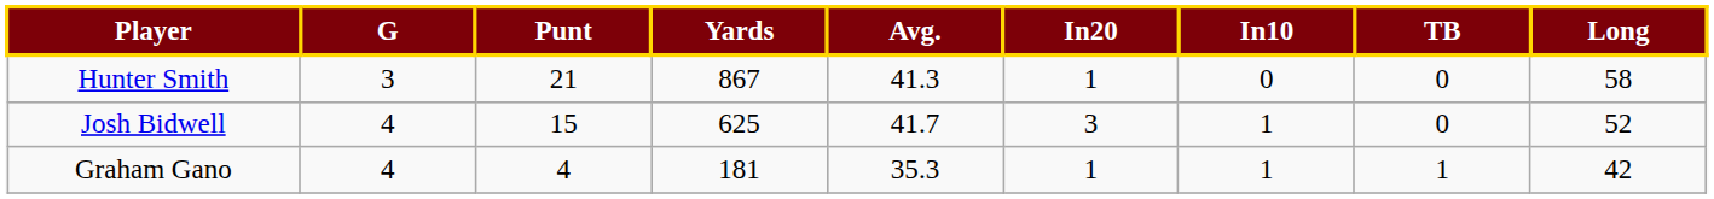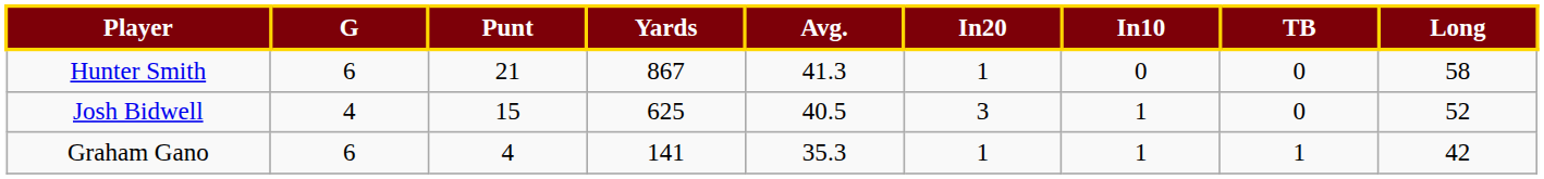 <table class="wikitable sortable" style="font-size:90%">
 <tr>
 <th style="background:#7d0008; color:white; border:2px solid gold; width:10%;">Player</th>
 <th style="background:#7d0008; color:white; border:2px solid gold; width:6%;">G</th>
 <th style="background:#7d0008; color:white; border:2px solid gold; width:6%;">Punt</th>
 <th style="background:#7d0008; color:white; border:2px solid gold; width:6%;">Yards</th>
 <th style="background:#7d0008; color:white; border:2px solid gold; width:6%;">Avg.</th>
 <th style="background:#7d0008; color:white; border:2px solid gold; width:6%;">In20</th>
 <th style="background:#7d0008; color:white; border:2px solid gold; width:6%;">In10</th>
 <th style="background:#7d0008; color:white; border:2px solid gold; width:6%;">TB</th>
 <th style="background:#7d0008; color:white; border:2px solid gold; width:6%;">Long</th>
 </tr>
 <tr style="text-align:center;">
 <td><a href='#'>Hunter Smith</a></td>
-<td>3</td>
+<td>6</td>
 <td>21</td>
 <td>867</td>
 <td>41.3</td>
 <td>1</td>
 <td>0</td>
 <td>0</td>
 <td>58</td>
 </tr>
 <tr style="text-align:center;">
 <td><a href='#'>Josh Bidwell</a></td>
 <td>4</td>
 <td>15</td>
 <td>625</td>
-<td>41.7</td>
+<td>40.5</td>
 <td>3</td>
 <td>1</td>
 <td>0</td>
 <td>52</td>
 </tr>
 <tr style="text-align:center;">
 <td>Graham Gano</td>
+<td>6</td>
 <td>4</td>
-<td>4</td>
-<td>181</td>
+<td>141</td>
 <td>35.3</td>
 <td>1</td>
 <td>1</td>
 <td>1</td>
 <td>42</td>
 </tr>
 </table>
